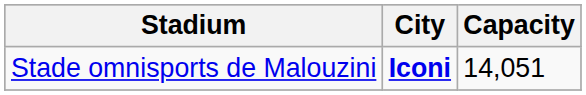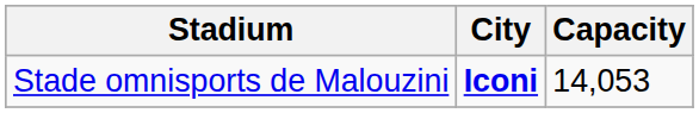 <table class="wikitable sortable">
 <tr>
 <th>Stadium</th>
 <th>City</th>
 <th>Capacity</th>
 </tr>
 <tr>
 <td style="text-align:center;"><a href='#'>Stade omnisports de Malouzini</a></td>
 <td><strong><a href='#'>Iconi</a></strong></td>
-<td>14,051</td>
+<td>14,053</td>
 </tr>
 </table>
